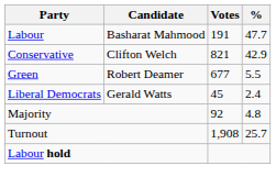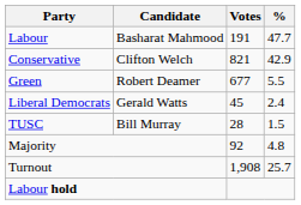 <table class="wikitable">
 <tr>
 <th>Party</th>
 <th>Candidate</th>
 <th>Votes</th>
 <th>%</th>
 </tr>
 <tr>
 <td><a href='#'>Labour</a></td>
 <td>Basharat Mahmood</td>
 <td>191</td>
 <td>47.7</td>
 </tr>
 <tr>
 <td><a href='#'>Conservative</a></td>
 <td>Clifton Welch</td>
 <td>821</td>
 <td>42.9</td>
 </tr>
 <tr>
 <td><a href='#'>Green</a></td>
 <td>Robert Deamer</td>
 <td>677</td>
 <td>5.5</td>
 </tr>
 <tr>
 <td><a href='#'>Liberal Democrats</a></td>
 <td>Gerald Watts</td>
 <td>45</td>
 <td>2.4</td>
 </tr>
 <tr>
+<td><a href='#'>TUSC</a></td>
+<td>Bill Murray</td>
+<td>28</td>
+<td>1.5</td>
+</tr>
+<tr>
 <td colspan="2">Majority</td>
 <td>92</td>
 <td>4.8</td>
 </tr>
 <tr>
 <td colspan="2">Turnout</td>
 <td>1,908</td>
 <td>25.7</td>
 </tr>
 <tr>
 <td colspan="2"><a href='#'>Labour</a> <strong>hold</strong></td>
 <td colspan="2"></td>
 </tr>
 </table>
